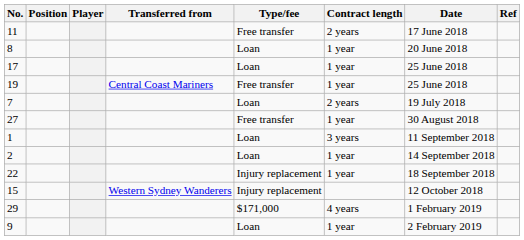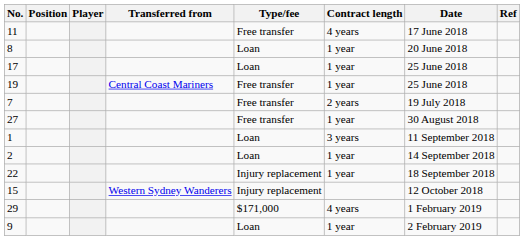 <table class="wikitable plainrowheaders sortable" style="text-align:center; text-align:left">
 <tr>
 <th scope="col">No.</th>
 <th scope="col">Position</th>
 <th scope="col">Player</th>
 <th scope="col">Transferred from</th>
 <th scope="col">Type/fee</th>
 <th scope="col">Contract length</th>
 <th scope="col">Date</th>
 <th scope="col" class="unsortable">Ref</th>
 </tr>
 <tr>
 <td>11</td>
 <td></td>
 <th scope="row"></th>
 <td></td>
 <td>Free transfer</td>
-<td>2 years</td>
+<td>4 years</td>
 <td>17 June 2018</td>
 <td></td>
 </tr>
 <tr>
 <td>8</td>
 <td></td>
 <th scope="row"></th>
 <td></td>
 <td>Loan</td>
 <td>1 year</td>
 <td>20 June 2018</td>
 <td></td>
 </tr>
 <tr>
 <td>17</td>
 <td></td>
 <th scope="row"></th>
 <td></td>
 <td>Loan</td>
 <td>1 year</td>
 <td>25 June 2018</td>
 <td></td>
 </tr>
 <tr>
 <td>19</td>
 <td></td>
 <th scope="row"></th>
 <td><a href='#'>Central Coast Mariners</a></td>
 <td>Free transfer</td>
 <td>1 year</td>
 <td>25 June 2018</td>
 <td></td>
 </tr>
 <tr>
 <td>7</td>
 <td></td>
 <th scope="row"></th>
 <td></td>
-<td>Loan</td>
+<td>Free transfer</td>
 <td>2 years</td>
 <td>19 July 2018</td>
 <td></td>
 </tr>
 <tr>
 <td>27</td>
 <td></td>
 <th scope="row"></th>
 <td></td>
 <td>Free transfer</td>
 <td>1 year</td>
 <td>30 August 2018</td>
 <td></td>
 </tr>
 <tr>
 <td>1</td>
 <td></td>
 <th scope="row"></th>
 <td></td>
 <td>Loan</td>
 <td>3 years</td>
 <td>11 September 2018</td>
 <td></td>
 </tr>
 <tr>
 <td>2</td>
 <td></td>
 <th scope="row"></th>
 <td></td>
 <td>Loan</td>
 <td>1 year</td>
 <td>14 September 2018</td>
 <td></td>
 </tr>
 <tr>
 <td>22</td>
 <td></td>
 <th scope="row"></th>
 <td></td>
 <td>Injury replacement</td>
 <td>1 year</td>
 <td>18 September 2018</td>
 <td></td>
 </tr>
 <tr>
 <td>15</td>
 <td></td>
 <th scope="row"></th>
 <td><a href='#'>Western Sydney Wanderers</a></td>
 <td>Injury replacement</td>
 <td></td>
 <td>12 October 2018</td>
 <td></td>
 </tr>
 <tr>
 <td>29</td>
 <td></td>
 <th scope="row"></th>
 <td></td>
 <td>$171,000</td>
 <td>4 years</td>
 <td>1 February 2019</td>
 <td></td>
 </tr>
 <tr>
 <td>9</td>
 <td></td>
 <th scope="row"></th>
 <td></td>
 <td>Loan</td>
 <td>1 year</td>
 <td>2 February 2019</td>
 <td></td>
 </tr>
 </table>
